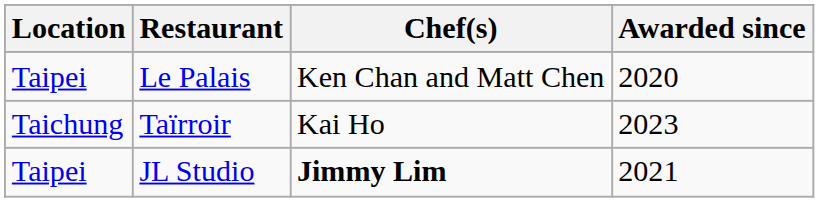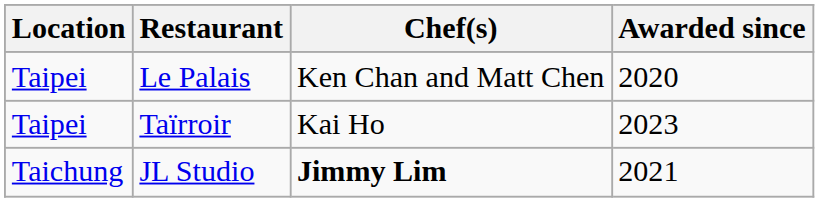 <table class="wikitable sortable">
 <tr>
 <th scope="col">Location</th>
 <th scope="col">Restaurant</th>
 <th scope="col">Chef(s)</th>
 <th scope="col">Awarded since</th>
 </tr>
 <tr>
 <td><a href='#'>Taipei</a></td>
 <td><a href='#'>Le Palais</a></td>
 <td>Ken Chan and Matt Chen</td>
 <td>2020</td>
 </tr>
 <tr>
-<td><a href='#'>Taichung</a></td>
+<td><a href='#'>Taipei</a></td>
 <td><a href='#'>Taïrroir</a></td>
 <td>Kai Ho</td>
 <td>2023</td>
 </tr>
 <tr>
-<td><a href='#'>Taipei</a></td>
+<td><a href='#'>Taichung</a></td>
 <td><a href='#'>JL Studio</a></td>
 <td><strong>Jimmy Lim</strong></td>
 <td>2021</td>
 </tr>
 </table>
